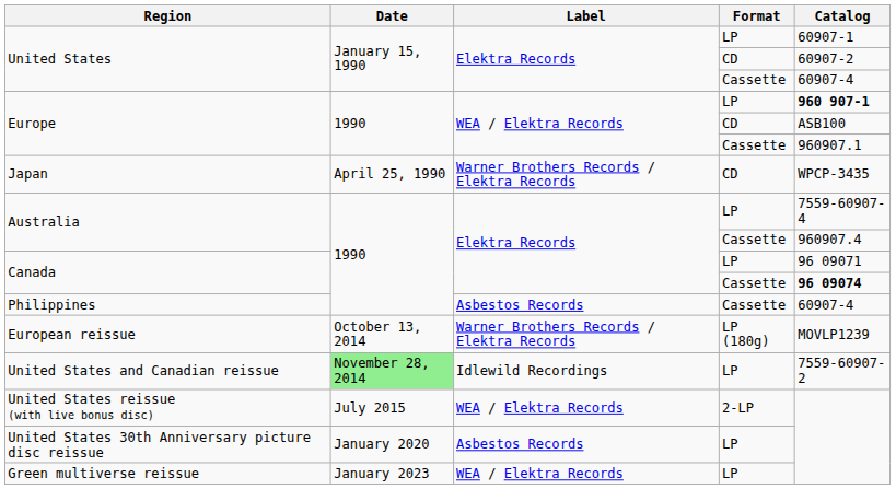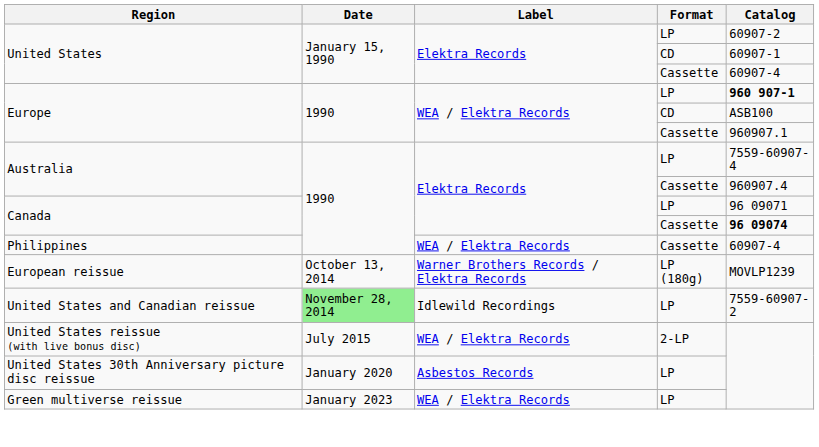 <table class="wikitable">
 <tr>
 <th>Region</th>
 <th>Date</th>
 <th>Label</th>
 <th>Format</th>
 <th>Catalog</th>
 </tr>
 <tr>
 <td rowspan="3">United States</td>
 <td rowspan="3">January 15, 1990</td>
 <td rowspan="3"><a href='#'>Elektra Records</a></td>
 <td>LP</td>
-<td>60907-1</td>
+<td>60907-2</td>
 </tr>
 <tr>
 <td>CD</td>
-<td>60907-2</td>
+<td>60907-1</td>
 </tr>
 <tr>
 <td>Cassette</td>
 <td>60907-4</td>
 </tr>
 <tr>
 <td rowspan="3">Europe</td>
 <td rowspan="3">1990</td>
 <td rowspan="3"><a href='#'>WEA</a> / <a href='#'>Elektra Records</a></td>
 <td>LP</td>
 <td><strong>960 907-1</strong></td>
 </tr>
 <tr>
 <td>CD</td>
 <td>ASB100</td>
 </tr>
 <tr>
 <td>Cassette</td>
 <td>960907.1</td>
-</tr>
-<tr>
-<td>Japan</td>
-<td>April 25, 1990</td>
-<td><a href='#'>Warner Brothers Records</a> / <a href='#'>Elektra Records</a></td>
-<td>CD</td>
-<td>WPCP-3435</td>
 </tr>
 <tr>
 <td rowspan="2">Australia</td>
 <td rowspan="5">1990</td>
 <td rowspan="4"><a href='#'>Elektra Records</a></td>
 <td>LP</td>
 <td>7559-60907-4</td>
 </tr>
 <tr>
 <td>Cassette</td>
 <td>960907.4</td>
 </tr>
 <tr>
 <td rowspan="2">Canada</td>
 <td>LP</td>
 <td>96 09071</td>
 </tr>
 <tr>
 <td>Cassette</td>
 <td><strong>96 09074</strong></td>
 </tr>
 <tr>
 <td>Philippines</td>
-<td><a href='#'>Asbestos Records</a></td>
+<td><a href='#'>WEA</a> / <a href='#'>Elektra Records</a></td>
 <td>Cassette</td>
 <td>60907-4</td>
 </tr>
 <tr>
 <td>European reissue</td>
 <td>October 13, 2014</td>
 <td><a href='#'>Warner Brothers Records</a> / <a href='#'>Elektra Records</a></td>
 <td>LP (180g)</td>
 <td>MOVLP1239</td>
 </tr>
 <tr>
 <td>United States and Canadian reissue</td>
 <td style="background: lightgreen;">November 28, 2014</td>
 <td>Idlewild Recordings</td>
 <td>LP</td>
 <td>7559-60907-2</td>
 </tr>
 <tr>
 <td>United States reissue<br><small>(with live bonus disc)</small></td>
 <td>July 2015</td>
 <td><a href='#'>WEA</a> / <a href='#'>Elektra Records</a></td>
 <td>2-LP</td>
 </tr>
 <tr>
 <td>United States 30th Anniversary picture disc reissue</td>
 <td>January 2020</td>
 <td><a href='#'>Asbestos Records</a></td>
 <td>LP</td>
 </tr>
 <tr>
 <td>Green multiverse reissue</td>
 <td>January 2023</td>
 <td><a href='#'>WEA</a> / <a href='#'>Elektra Records</a></td>
 <td>LP</td>
 </tr>
 </table>
